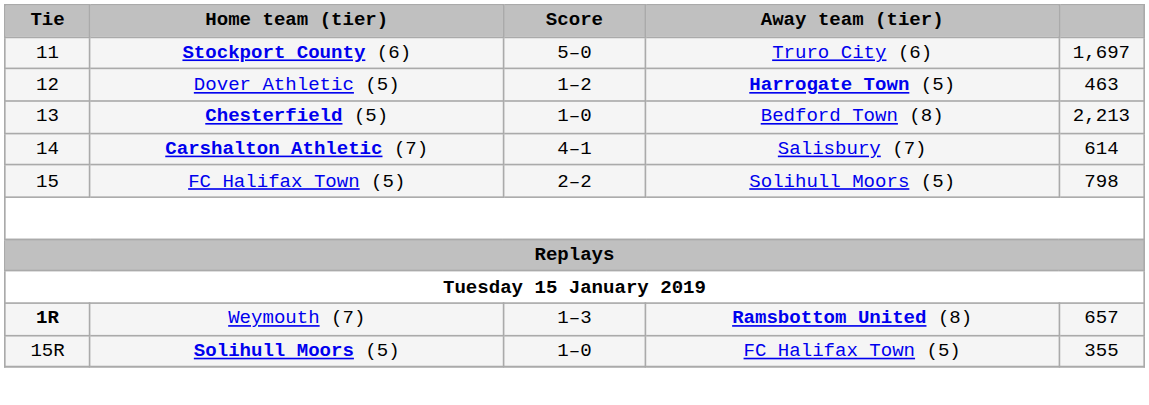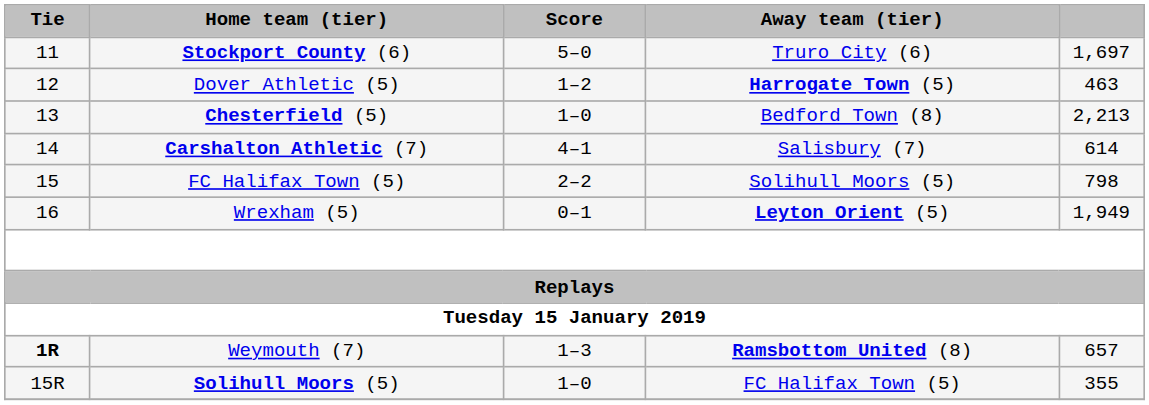 <table class="wikitable" style="width: 700px; background:WhiteSmoke; text-align:center; font-size:90%">
 <tr>
 <td scope="col" style="width:  7.50%; background:silver;"><strong>Tie</strong></td>
 <td scope="col" style="width: 36.25%; background:silver;"><strong>Home team (tier)</strong></td>
 <td scope="col" style="width: 12.50%; background:silver;"><strong>Score</strong></td>
 <td scope="col" style="width: 36.25%; background:silver;"><strong>Away team (tier)</strong></td>
 <td scope="col" style="width:  7.50%; background:silver;"><strong></strong></td>
 </tr>
 <tr>
 <td>11</td>
 <td><strong><a href='#'>Stockport County</a></strong> (6)</td>
 <td>5–0</td>
 <td><a href='#'>Truro City</a> (6)</td>
 <td>1,697</td>
 </tr>
 <tr>
 <td>12</td>
 <td><a href='#'>Dover Athletic</a> (5)</td>
 <td>1–2</td>
 <td><strong><a href='#'>Harrogate Town</a></strong> (5)</td>
 <td>463</td>
 </tr>
 <tr>
 <td>13</td>
 <td><strong><a href='#'>Chesterfield</a></strong> (5)</td>
 <td>1–0</td>
 <td><a href='#'>Bedford Town</a> (8)</td>
 <td>2,213</td>
 </tr>
 <tr>
 <td>14</td>
 <td><strong><a href='#'>Carshalton Athletic</a></strong> (7)</td>
 <td>4–1</td>
 <td><a href='#'>Salisbury</a> (7)</td>
 <td>614</td>
 </tr>
 <tr>
 <td>15</td>
 <td><a href='#'>FC Halifax Town</a> (5)</td>
 <td>2–2</td>
 <td><a href='#'>Solihull Moors</a> (5)</td>
 <td>798</td>
 </tr>
 <tr>
+<td>16</td>
+<td><a href='#'>Wrexham</a> (5)</td>
+<td>0–1</td>
+<td><strong><a href='#'>Leyton Orient</a></strong> (5)</td>
+<td>1,949</td>
+</tr>
+<tr>
 <td colspan="5" style="height: 20px; background:White;"></td>
 </tr>
 <tr>
 <td colspan="5" style= background:Silver><strong>Replays</strong></td>
 </tr>
 <tr>
 <td colspan="5" style= background:White><strong>Tuesday 15 January 2019</strong></td>
 </tr>
 <tr>
 <td><strong>1R</strong></td>
 <td><a href='#'>Weymouth</a> (7)</td>
 <td>1–3</td>
 <td><strong><a href='#'>Ramsbottom United</a></strong> (8)</td>
 <td>657</td>
 </tr>
 <tr>
 <td>15R</td>
 <td><strong><a href='#'>Solihull Moors</a></strong> (5)</td>
 <td>1–0</td>
 <td><a href='#'>FC Halifax Town</a> (5)</td>
 <td>355</td>
 </tr>
 <tr>
 </tr>
 </table>
